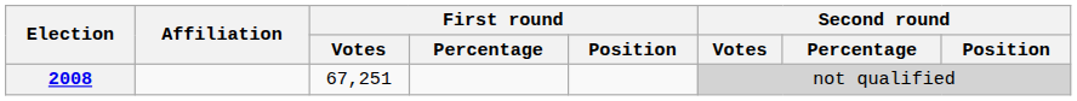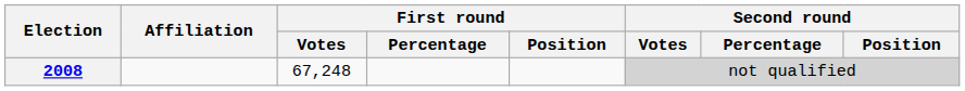 <table class=wikitable width=60%>
 <tr>
 <th rowspan=2>Election</th>
 <th rowspan=2>Affiliation</th>
 <th colspan=3>First round</th>
 <th colspan=3>Second round</th>
 </tr>
 <tr>
 <th>Votes</th>
 <th>Percentage</th>
 <th>Position</th>
 <th>Votes</th>
 <th>Percentage</th>
 <th>Position</th>
 </tr>
 <tr align=center>
 <th><a href='#'>2008</a></th>
 <td></td>
-<td>67,251</td>
+<td>67,248</td>
 <td></td>
 <td></td>
 <td bgcolor=lightgrey colspan=3>not qualified</td>
 </tr>
 </table>
